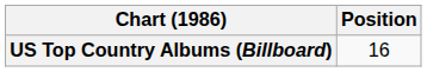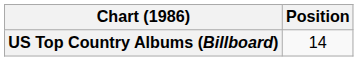 <table class="wikitable plainrowheaders" style="text-align:center">
 <tr>
 <th scope="col">Chart (1986)</th>
 <th scope="col">Position</th>
 </tr>
 <tr>
 <th scope="row">US Top Country Albums (<em>Billboard</em>)</th>
-<td>16</td>
+<td>14</td>
 </tr>
 </table>
